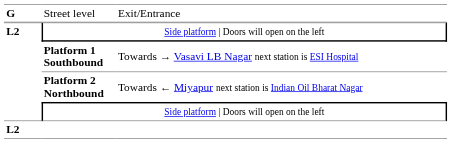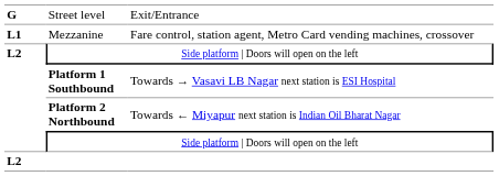 <table table border=0 cellspacing=0 cellpadding=3>
 <tr>
 <td style="border-bottom:solid 1px gray;border-top:solid 1px gray;" width=50 valign=top><strong>G</strong></td>
 <td style="border-top:solid 1px gray;border-bottom:solid 1px gray;" width=100 valign=top>Street level</td>
 <td style="border-top:solid 1px gray;border-bottom:solid 1px gray;" width=500 valign=top>Exit/Entrance</td>
+</tr>
+<tr>
+<td valign=top><strong>L1</strong></td>
+<td valign=top>Mezzanine</td>
+<td valign=top>Fare control, station agent, Metro Card vending machines, crossover<br></td>
 </tr>
 <tr>
 <td style="border-top:solid 1px gray;border-bottom:solid 1px gray;" width=50 rowspan=4 valign=top><strong>L2</strong></td>
 <td style="border-top:solid 1px gray;border-right:solid 2px black;border-left:solid 2px black;border-bottom:solid 2px black;text-align:center;" colspan=2><small><a href='#'>Side platform</a> | Doors will open on the left </small></td>
 </tr>
 <tr>
 <td style="border-bottom:solid 1px gray;" width=100><span><strong>Platform 1</strong><br><strong>Southbound</strong></span></td>
 <td style="border-bottom:solid 1px gray;" width=500>Towards → <a href='#'>Vasavi LB Nagar</a> <small> next station is <a href='#'>ESI Hospital</a> </small></td>
 </tr>
 <tr>
 <td><span><strong>Platform 2</strong><br><strong>Northbound</strong></span></td>
 <td>Towards ← <a href='#'>Miyapur</a> <small>next station is <a href='#'>Indian Oil Bharat Nagar</a></small></td>
 </tr>
 <tr>
 <td style="border-top:solid 2px black;border-right:solid 2px black;border-left:solid 2px black;border-bottom:solid 1px gray;" colspan=2  align=center><small><a href='#'>Side platform</a> | Doors will open on the left </small></td>
 </tr>
 <tr>
 <td style="border-bottom:solid 1px gray;" width=50 rowspan=2 valign=top><strong>L2</strong></td>
 <td style="border-bottom:solid 1px gray;" width=100></td>
 <td style="border-bottom:solid 1px gray;" width=500></td>
 </tr>
 <tr>
 </tr>
 </table>
